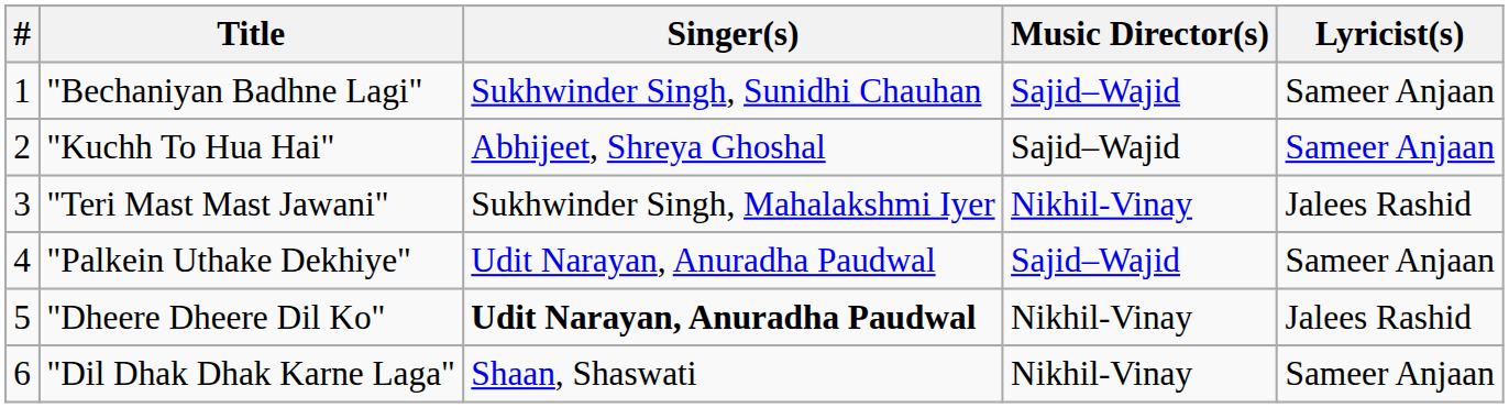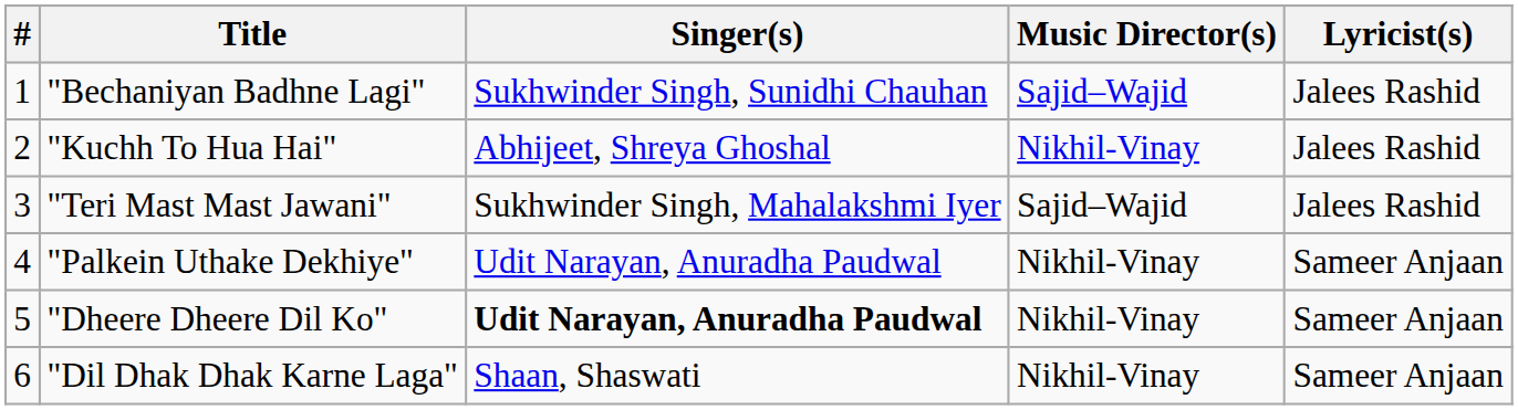 <table class="wikitable" style="font-size:95%;">
 <tr>
 <th>#</th>
 <th>Title</th>
 <th>Singer(s)</th>
 <th>Music Director(s)</th>
 <th>Lyricist(s)</th>
 </tr>
 <tr>
 <td>1</td>
 <td>"Bechaniyan Badhne Lagi"</td>
 <td><a href='#'>Sukhwinder Singh</a>, <a href='#'>Sunidhi Chauhan</a></td>
 <td><a href='#'>Sajid–Wajid</a></td>
-<td>Sameer Anjaan</td>
+<td>Jalees Rashid</td>
 </tr>
 <tr>
 <td>2</td>
 <td>"Kuchh To Hua Hai"</td>
 <td><a href='#'>Abhijeet</a>, <a href='#'>Shreya Ghoshal</a></td>
-<td>Sajid–Wajid</td>
-<td><a href='#'>Sameer Anjaan</a></td>
+<td><a href='#'>Nikhil-Vinay</a></td>
+<td>Jalees Rashid</td>
 </tr>
 <tr>
 <td>3</td>
 <td>"Teri Mast Mast Jawani"</td>
 <td>Sukhwinder Singh, <a href='#'>Mahalakshmi Iyer</a></td>
-<td><a href='#'>Nikhil-Vinay</a></td>
+<td>Sajid–Wajid</td>
 <td>Jalees Rashid</td>
 </tr>
 <tr>
 <td>4</td>
 <td>"Palkein Uthake Dekhiye"</td>
 <td><a href='#'>Udit Narayan</a>, <a href='#'>Anuradha Paudwal</a></td>
-<td><a href='#'>Sajid–Wajid</a></td>
+<td>Nikhil-Vinay</td>
 <td>Sameer Anjaan</td>
 </tr>
 <tr>
 <td>5</td>
 <td>"Dheere Dheere Dil Ko"</td>
 <td><strong>Udit Narayan, Anuradha Paudwal</strong></td>
 <td>Nikhil-Vinay</td>
-<td>Jalees Rashid</td>
+<td>Sameer Anjaan</td>
 </tr>
 <tr>
 <td>6</td>
 <td>"Dil Dhak Dhak Karne Laga"</td>
 <td><a href='#'>Shaan</a>, Shaswati</td>
 <td>Nikhil-Vinay</td>
 <td>Sameer Anjaan</td>
 </tr>
 </table>
